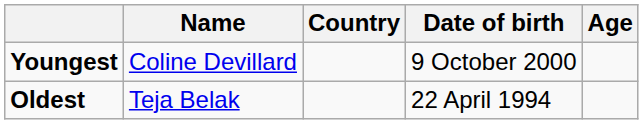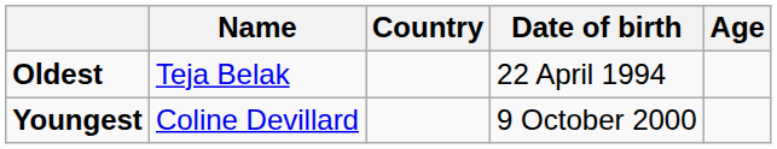 <table class="wikitable">
 <tr>
 <th></th>
 <th><strong>Name</strong></th>
 <th><strong>Country</strong></th>
 <th><strong>Date of birth</strong></th>
 <th><strong>Age</strong></th>
 </tr>
 <tr>
+<td><strong>Oldest</strong></td>
+<td><a href='#'>Teja Belak</a></td>
+<td></td>
+<td>22 April 1994</td>
+<td></td>
+</tr>
+<tr>
 <td><strong>Youngest</strong></td>
 <td><a href='#'>Coline Devillard</a></td>
 <td></td>
 <td>9 October 2000</td>
 <td></td>
 </tr>
-<tr>
-<td><strong>Oldest</strong></td>
-<td><a href='#'>Teja Belak</a></td>
-<td></td>
-<td>22 April 1994</td>
-<td></td>
-</tr>
 </table>
